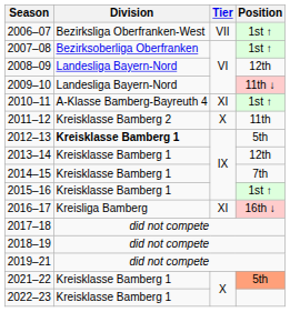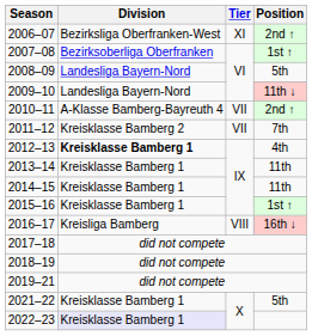 <table class="wikitable">
 <tr>
 <th>Season</th>
 <th>Division</th>
 <th><a href='#'>Tier</a></th>
 <th>Position</th>
 </tr>
 <tr align="center">
 <td>2006–07</td>
 <td align="left">Bezirksliga Oberfranken-West</td>
-<td>VII</td>
-<td style="background:#ddffdd">1st ↑</td>
+<td>XI</td>
+<td style="background:#ddffdd">2nd ↑</td>
 </tr>
 <tr align="center">
 <td>2007–08</td>
 <td align="left"><a href='#'>Bezirksoberliga Oberfranken</a></td>
 <td rowspan=3>VI</td>
 <td style="background:#ddffdd">1st ↑</td>
 </tr>
 <tr align="center">
 <td>2008–09</td>
 <td align="left"><a href='#'>Landesliga Bayern-Nord</a></td>
-<td>12th</td>
+<td>5th</td>
 </tr>
 <tr align="center">
 <td>2009–10</td>
 <td align="left">Landesliga Bayern-Nord</td>
 <td style="background:#ffcccc">11th ↓</td>
 </tr>
 <tr align="center">
 <td>2010–11</td>
 <td align="left">A-Klasse Bamberg-Bayreuth 4</td>
-<td>XI</td>
-<td style="background:#ddffdd">1st ↑</td>
+<td>VII</td>
+<td style="background:#ddffdd">2nd ↑</td>
 </tr>
 <tr align="center">
 <td>2011–12</td>
 <td align="left">Kreisklasse Bamberg 2</td>
-<td>X</td>
-<td>11th</td>
+<td>VII</td>
+<td>7th</td>
 </tr>
 <tr align="center">
 <td>2012–13</td>
 <td align="left"><strong>Kreisklasse Bamberg 1</strong></td>
 <td rowspan=4>IX</td>
-<td>5th</td>
+<td>4th</td>
 </tr>
 <tr align="center">
 <td>2013–14</td>
 <td align="left">Kreisklasse Bamberg 1</td>
-<td>12th</td>
+<td>11th</td>
 </tr>
 <tr align="center">
 <td>2014–15</td>
 <td align="left">Kreisklasse Bamberg 1</td>
-<td>7th</td>
+<td>11th</td>
 </tr>
 <tr align="center">
 <td>2015–16</td>
 <td align="left">Kreisklasse Bamberg 1</td>
 <td style="background:#ddffdd">1st ↑</td>
 </tr>
 <tr align="center">
 <td>2016–17</td>
 <td align="left">Kreisliga Bamberg</td>
-<td>XI</td>
+<td>VIII</td>
 <td style="background:#ffcccc">16th ↓</td>
 </tr>
 <tr align="center">
 <td>2017–18</td>
 <td colspan=3><em>did not compete</em></td>
 </tr>
 <tr align="center">
 <td>2018–19</td>
 <td colspan=3><em>did not compete</em></td>
 </tr>
 <tr align="center">
 <td>2019–21</td>
 <td colspan=3><em>did not compete</em></td>
 </tr>
 <tr align="center">
 <td>2021–22</td>
 <td align="left">Kreisklasse Bamberg 1</td>
 <td rowspan=2>X</td>
-<td style="background: lightsalmon;">5th</td>
+<td>5th</td>
 </tr>
 <tr align="center">
 <td>2022–23</td>
-<td align="left">Kreisklasse Bamberg 1</td>
+<td align="left" style="background: lavender;">Kreisklasse Bamberg 1</td>
 <td></td>
 </tr>
 </table>
